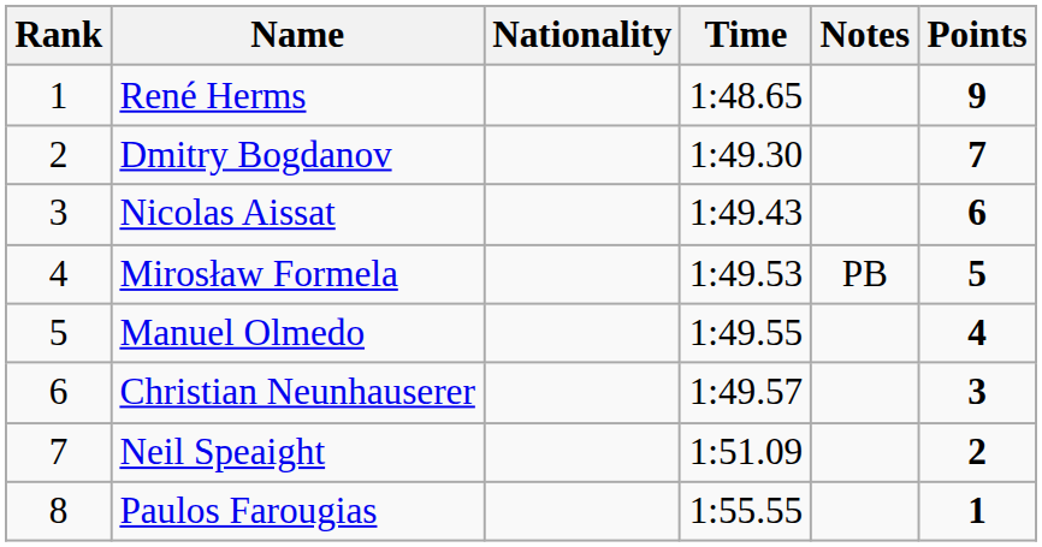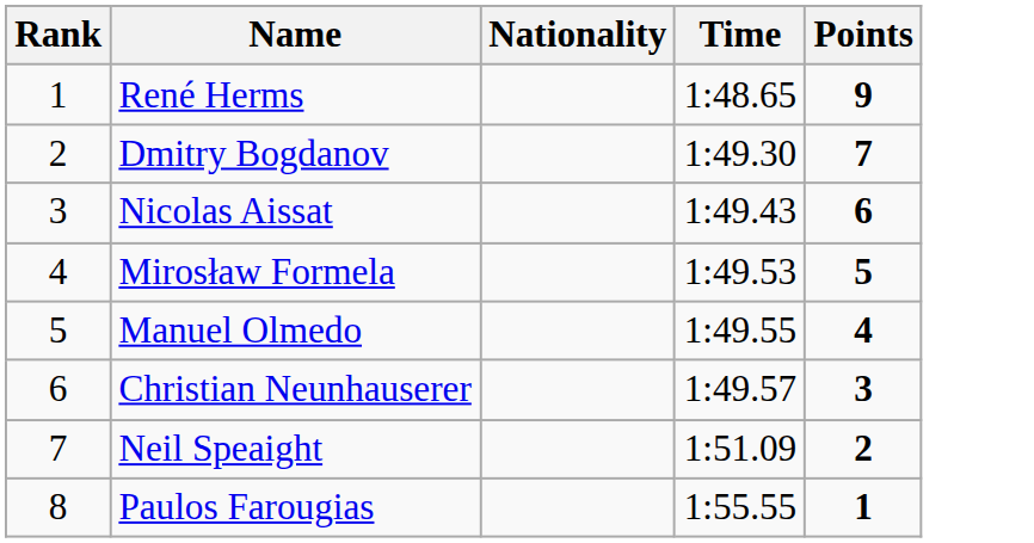 <table class="wikitable sortable" style="text-align:center">
 <tr>
 <th>Rank</th>
 <th>Name</th>
 <th>Nationality</th>
 <th>Time</th>
-<th>Notes</th>
 <th>Points</th>
 </tr>
 <tr>
 <td>1</td>
 <td align=left><a href='#'>René Herms</a></td>
 <td align=left></td>
 <td>1:48.65</td>
-<td></td>
 <td><strong>9</strong></td>
 </tr>
 <tr>
 <td>2</td>
 <td align=left><a href='#'>Dmitry Bogdanov</a></td>
 <td align=left></td>
 <td>1:49.30</td>
-<td></td>
 <td><strong>7</strong></td>
 </tr>
 <tr>
 <td>3</td>
 <td align=left><a href='#'>Nicolas Aissat</a></td>
 <td align=left></td>
 <td>1:49.43</td>
-<td></td>
 <td><strong>6</strong></td>
 </tr>
 <tr>
 <td>4</td>
 <td align=left><a href='#'>Mirosław Formela</a></td>
 <td align=left></td>
 <td>1:49.53</td>
-<td>PB</td>
 <td><strong>5</strong></td>
 </tr>
 <tr>
 <td>5</td>
 <td align=left><a href='#'>Manuel Olmedo</a></td>
 <td align=left></td>
 <td>1:49.55</td>
-<td></td>
 <td><strong>4</strong></td>
 </tr>
 <tr>
 <td>6</td>
 <td align=left><a href='#'>Christian Neunhauserer</a></td>
 <td align=left></td>
 <td>1:49.57</td>
-<td></td>
 <td><strong>3</strong></td>
 </tr>
 <tr>
 <td>7</td>
 <td align=left><a href='#'>Neil Speaight</a></td>
 <td align=left></td>
 <td>1:51.09</td>
-<td></td>
 <td><strong>2</strong></td>
 </tr>
 <tr>
 <td>8</td>
 <td align=left><a href='#'>Paulos Farougias</a></td>
 <td align=left></td>
 <td>1:55.55</td>
-<td></td>
 <td><strong>1</strong></td>
 </tr>
 </table>
